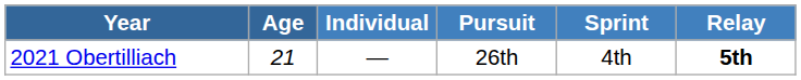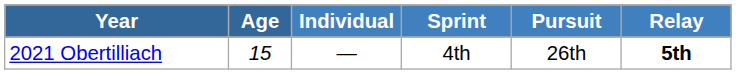 <table class="wikitable" style="font-size:95%; text-align:center; border:grey solid 1px; border-collapse:collapse; background:#ffffff;">
 <tr>
 <th style="background-color:#369; color:white;    width:160px;">Year</th>
 <th style="background-color:#369; color:white;    width:40px;">Age</th>
 <th style="background-color:#4180be; color:white; width:75px;">Individual</th>
+<th style="background-color:#4180be; color:white; width:75px;">Sprint</th>
 <th style="background-color:#4180be; color:white; width:75px;">Pursuit</th>
-<th style="background-color:#4180be; color:white; width:75px;">Sprint</th>
 <th style="background-color:#4180be; color:white; width:75px;">Relay</th>
 </tr>
 <tr>
 <td align=left> <a href='#'>2021 Obertilliach</a></td>
-<td><em>21</em></td>
+<td><em>15</em></td>
 <td>—</td>
+<td>4th</td>
 <td>26th</td>
-<td>4th</td>
 <td><strong>5th</strong></td>
 </tr>
 </table>
